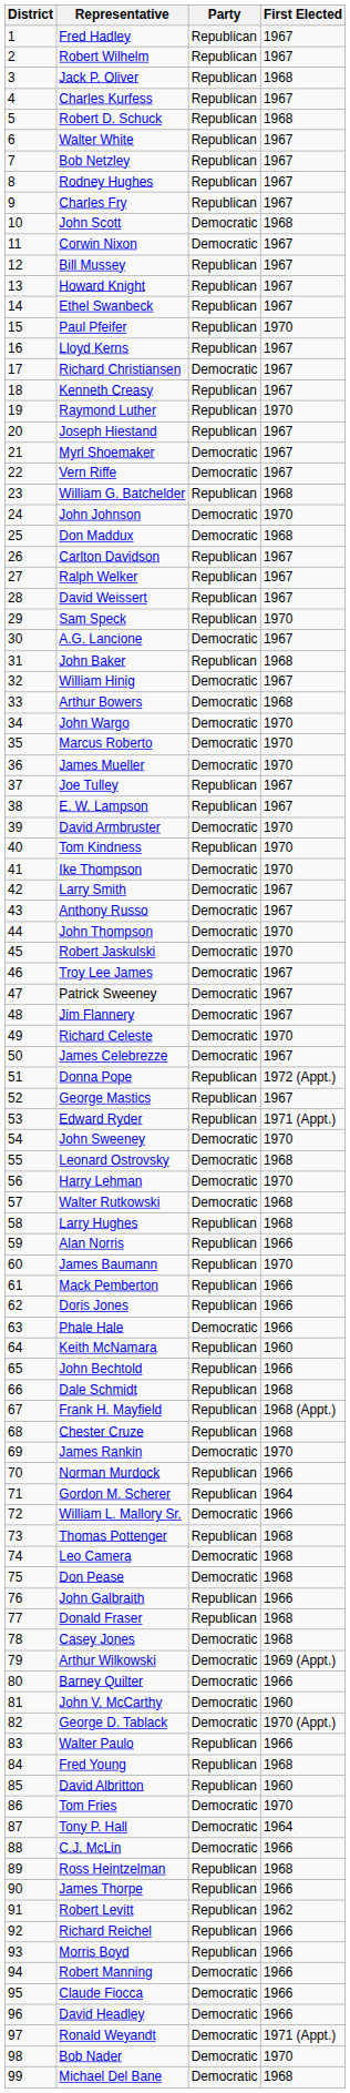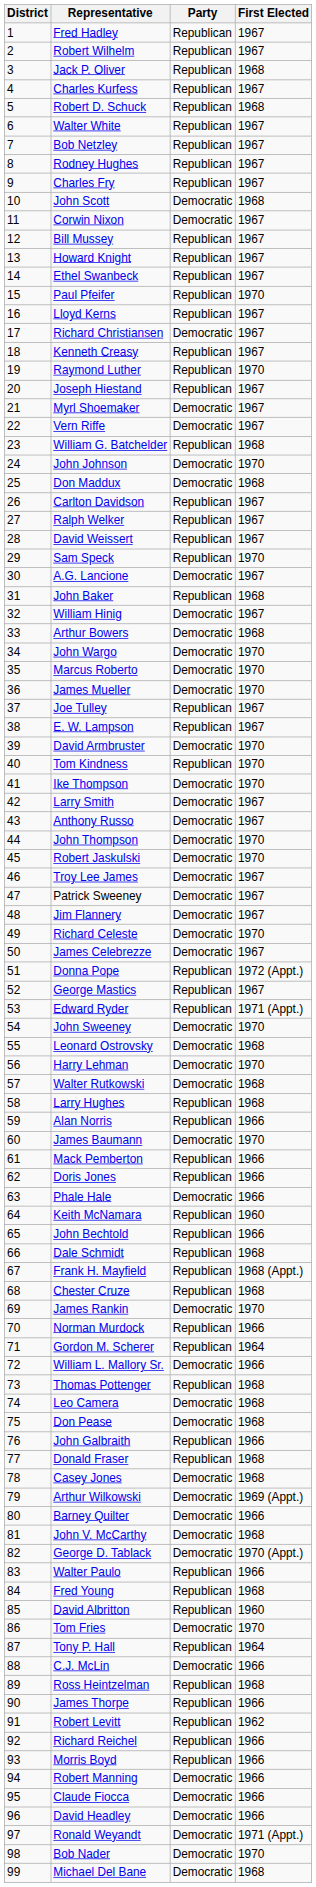 <table class="wikitable sortable">
 <tr>
 <th>District</th>
 <th>Representative</th>
 <th>Party</th>
 <th>First Elected</th>
 </tr>
 <tr>
 <td>1</td>
 <td><a href='#'>Fred Hadley</a></td>
 <td>Republican</td>
 <td>1967</td>
 </tr>
 <tr>
 <td>2</td>
 <td><a href='#'>Robert Wilhelm</a></td>
 <td>Republican</td>
 <td>1967</td>
 </tr>
 <tr>
 <td>3</td>
 <td><a href='#'>Jack P. Oliver</a></td>
 <td>Republican</td>
 <td>1968</td>
 </tr>
 <tr>
 <td>4</td>
 <td><a href='#'>Charles Kurfess</a></td>
 <td>Republican</td>
 <td>1967</td>
 </tr>
 <tr>
 <td>5</td>
 <td><a href='#'>Robert D. Schuck</a></td>
 <td>Republican</td>
 <td>1968</td>
 </tr>
 <tr>
 <td>6</td>
 <td><a href='#'>Walter White</a></td>
 <td>Republican</td>
 <td>1967</td>
 </tr>
 <tr>
 <td>7</td>
 <td><a href='#'>Bob Netzley</a></td>
 <td>Republican</td>
 <td>1967</td>
 </tr>
 <tr>
 <td>8</td>
 <td><a href='#'>Rodney Hughes</a></td>
 <td>Republican</td>
 <td>1967</td>
 </tr>
 <tr>
 <td>9</td>
 <td><a href='#'>Charles Fry</a></td>
 <td>Republican</td>
 <td>1967</td>
 </tr>
 <tr>
 <td>10</td>
 <td><a href='#'>John Scott</a></td>
 <td>Democratic</td>
 <td>1968</td>
 </tr>
 <tr>
 <td>11</td>
 <td><a href='#'>Corwin Nixon</a></td>
 <td>Democratic</td>
 <td>1967</td>
 </tr>
 <tr>
 <td>12</td>
 <td><a href='#'>Bill Mussey</a></td>
 <td>Republican</td>
 <td>1967</td>
 </tr>
 <tr>
 <td>13</td>
 <td><a href='#'>Howard Knight</a></td>
 <td>Republican</td>
 <td>1967</td>
 </tr>
 <tr>
 <td>14</td>
 <td><a href='#'>Ethel Swanbeck</a></td>
 <td>Republican</td>
 <td>1967</td>
 </tr>
 <tr>
 <td>15</td>
 <td><a href='#'>Paul Pfeifer</a></td>
 <td>Republican</td>
 <td>1970</td>
 </tr>
 <tr>
 <td>16</td>
 <td><a href='#'>Lloyd Kerns</a></td>
 <td>Republican</td>
 <td>1967</td>
 </tr>
 <tr>
 <td>17</td>
 <td><a href='#'>Richard Christiansen</a></td>
 <td>Democratic</td>
 <td>1967</td>
 </tr>
 <tr>
 <td>18</td>
 <td><a href='#'>Kenneth Creasy</a></td>
 <td>Republican</td>
 <td>1967</td>
 </tr>
 <tr>
 <td>19</td>
 <td><a href='#'>Raymond Luther</a></td>
 <td>Republican</td>
 <td>1970</td>
 </tr>
 <tr>
 <td>20</td>
 <td><a href='#'>Joseph Hiestand</a></td>
 <td>Republican</td>
 <td>1967</td>
 </tr>
 <tr>
 <td>21</td>
 <td><a href='#'>Myrl Shoemaker</a></td>
 <td>Democratic</td>
 <td>1967</td>
 </tr>
 <tr>
 <td>22</td>
 <td><a href='#'>Vern Riffe</a></td>
 <td>Democratic</td>
 <td>1967</td>
 </tr>
 <tr>
 <td>23</td>
 <td><a href='#'>William G. Batchelder</a></td>
 <td>Republican</td>
 <td>1968</td>
 </tr>
 <tr>
 <td>24</td>
 <td><a href='#'>John Johnson</a></td>
 <td>Democratic</td>
 <td>1970</td>
 </tr>
 <tr>
 <td>25</td>
 <td><a href='#'>Don Maddux</a></td>
 <td>Democratic</td>
 <td>1968</td>
 </tr>
 <tr>
 <td>26</td>
 <td><a href='#'>Carlton Davidson</a></td>
 <td>Republican</td>
 <td>1967</td>
 </tr>
 <tr>
 <td>27</td>
 <td><a href='#'>Ralph Welker</a></td>
 <td>Republican</td>
 <td>1967</td>
 </tr>
 <tr>
 <td>28</td>
 <td><a href='#'>David Weissert</a></td>
 <td>Republican</td>
 <td>1967</td>
 </tr>
 <tr>
 <td>29</td>
 <td><a href='#'>Sam Speck</a></td>
 <td>Republican</td>
 <td>1970</td>
 </tr>
 <tr>
 <td>30</td>
 <td><a href='#'>A.G. Lancione</a></td>
 <td>Democratic</td>
 <td>1967</td>
 </tr>
 <tr>
 <td>31</td>
 <td><a href='#'>John Baker</a></td>
 <td>Republican</td>
 <td>1968</td>
 </tr>
 <tr>
 <td>32</td>
 <td><a href='#'>William Hinig</a></td>
 <td>Democratic</td>
 <td>1967</td>
 </tr>
 <tr>
 <td>33</td>
 <td><a href='#'>Arthur Bowers</a></td>
 <td>Democratic</td>
 <td>1968</td>
 </tr>
 <tr>
 <td>34</td>
 <td><a href='#'>John Wargo</a></td>
 <td>Democratic</td>
 <td>1970</td>
 </tr>
 <tr>
 <td>35</td>
 <td><a href='#'>Marcus Roberto</a></td>
 <td>Democratic</td>
 <td>1970</td>
 </tr>
 <tr>
 <td>36</td>
 <td><a href='#'>James Mueller</a></td>
 <td>Democratic</td>
 <td>1970</td>
 </tr>
 <tr>
 <td>37</td>
 <td><a href='#'>Joe Tulley</a></td>
 <td>Republican</td>
 <td>1967</td>
 </tr>
 <tr>
 <td>38</td>
 <td><a href='#'>E. W. Lampson</a></td>
 <td>Republican</td>
 <td>1967</td>
 </tr>
 <tr>
 <td>39</td>
 <td><a href='#'>David Armbruster</a></td>
 <td>Democratic</td>
 <td>1970</td>
 </tr>
 <tr>
 <td>40</td>
 <td><a href='#'>Tom Kindness</a></td>
 <td>Republican</td>
 <td>1970</td>
 </tr>
 <tr>
 <td>41</td>
 <td><a href='#'>Ike Thompson</a></td>
 <td>Democratic</td>
 <td>1970</td>
 </tr>
 <tr>
 <td>42</td>
 <td><a href='#'>Larry Smith</a></td>
 <td>Democratic</td>
 <td>1967</td>
 </tr>
 <tr>
 <td>43</td>
 <td><a href='#'>Anthony Russo</a></td>
 <td>Democratic</td>
 <td>1967</td>
 </tr>
 <tr>
 <td>44</td>
 <td><a href='#'>John Thompson</a></td>
 <td>Democratic</td>
 <td>1970</td>
 </tr>
 <tr>
 <td>45</td>
 <td><a href='#'>Robert Jaskulski</a></td>
 <td>Democratic</td>
 <td>1970</td>
 </tr>
 <tr>
 <td>46</td>
 <td><a href='#'>Troy Lee James</a></td>
 <td>Democratic</td>
 <td>1967</td>
 </tr>
 <tr>
 <td>47</td>
 <td>Patrick Sweeney</td>
 <td>Democratic</td>
 <td>1967</td>
 </tr>
 <tr>
 <td>48</td>
 <td><a href='#'>Jim Flannery</a></td>
 <td>Democratic</td>
 <td>1967</td>
 </tr>
 <tr>
 <td>49</td>
 <td><a href='#'>Richard Celeste</a></td>
 <td>Democratic</td>
 <td>1970</td>
 </tr>
 <tr>
 <td>50</td>
 <td><a href='#'>James Celebrezze</a></td>
 <td>Democratic</td>
 <td>1967</td>
 </tr>
 <tr>
 <td>51</td>
 <td><a href='#'>Donna Pope</a></td>
 <td>Republican</td>
 <td>1972 (Appt.)</td>
 </tr>
 <tr>
 <td>52</td>
 <td><a href='#'>George Mastics</a></td>
 <td>Republican</td>
 <td>1967</td>
 </tr>
 <tr>
 <td>53</td>
 <td><a href='#'>Edward Ryder</a></td>
 <td>Republican</td>
 <td>1971 (Appt.)</td>
 </tr>
 <tr>
 <td>54</td>
 <td><a href='#'>John Sweeney</a></td>
 <td>Democratic</td>
 <td>1970</td>
 </tr>
 <tr>
 <td>55</td>
 <td><a href='#'>Leonard Ostrovsky</a></td>
 <td>Democratic</td>
 <td>1968</td>
 </tr>
 <tr>
 <td>56</td>
 <td><a href='#'>Harry Lehman</a></td>
 <td>Democratic</td>
 <td>1970</td>
 </tr>
 <tr>
 <td>57</td>
 <td><a href='#'>Walter Rutkowski</a></td>
 <td>Democratic</td>
 <td>1968</td>
 </tr>
 <tr>
 <td>58</td>
 <td><a href='#'>Larry Hughes</a></td>
 <td>Republican</td>
 <td>1968</td>
 </tr>
 <tr>
 <td>59</td>
 <td><a href='#'>Alan Norris</a></td>
 <td>Republican</td>
 <td>1966</td>
 </tr>
 <tr>
 <td>60</td>
 <td><a href='#'>James Baumann</a></td>
-<td>Republican</td>
+<td>Democratic</td>
 <td>1970</td>
 </tr>
 <tr>
 <td>61</td>
 <td><a href='#'>Mack Pemberton</a></td>
 <td>Republican</td>
 <td>1966</td>
 </tr>
 <tr>
 <td>62</td>
 <td><a href='#'>Doris Jones</a></td>
 <td>Republican</td>
 <td>1966</td>
 </tr>
 <tr>
 <td>63</td>
 <td><a href='#'>Phale Hale</a></td>
 <td>Democratic</td>
 <td>1966</td>
 </tr>
 <tr>
 <td>64</td>
 <td><a href='#'>Keith McNamara</a></td>
 <td>Republican</td>
 <td>1960</td>
 </tr>
 <tr>
 <td>65</td>
 <td><a href='#'>John Bechtold</a></td>
 <td>Republican</td>
 <td>1966</td>
 </tr>
 <tr>
 <td>66</td>
 <td><a href='#'>Dale Schmidt</a></td>
 <td>Republican</td>
 <td>1968</td>
 </tr>
 <tr>
 <td>67</td>
 <td><a href='#'>Frank H. Mayfield</a></td>
 <td>Republican</td>
 <td>1968 (Appt.)</td>
 </tr>
 <tr>
 <td>68</td>
 <td><a href='#'>Chester Cruze</a></td>
 <td>Republican</td>
 <td>1968</td>
 </tr>
 <tr>
 <td>69</td>
 <td><a href='#'>James Rankin</a></td>
 <td>Democratic</td>
 <td>1970</td>
 </tr>
 <tr>
 <td>70</td>
 <td><a href='#'>Norman Murdock</a></td>
 <td>Republican</td>
 <td>1966</td>
 </tr>
 <tr>
 <td>71</td>
 <td><a href='#'>Gordon M. Scherer</a></td>
 <td>Republican</td>
 <td>1964</td>
 </tr>
 <tr>
 <td>72</td>
 <td><a href='#'>William L. Mallory Sr.</a></td>
 <td>Democratic</td>
 <td>1966</td>
 </tr>
 <tr>
 <td>73</td>
 <td><a href='#'>Thomas Pottenger</a></td>
 <td>Republican</td>
 <td>1968</td>
 </tr>
 <tr>
 <td>74</td>
 <td><a href='#'>Leo Camera</a></td>
 <td>Democratic</td>
 <td>1968</td>
 </tr>
 <tr>
 <td>75</td>
 <td><a href='#'>Don Pease</a></td>
 <td>Democratic</td>
 <td>1968</td>
 </tr>
 <tr>
 <td>76</td>
 <td><a href='#'>John Galbraith</a></td>
 <td>Republican</td>
 <td>1966</td>
 </tr>
 <tr>
 <td>77</td>
 <td><a href='#'>Donald Fraser</a></td>
 <td>Republican</td>
 <td>1968</td>
 </tr>
 <tr>
 <td>78</td>
 <td><a href='#'>Casey Jones</a></td>
 <td>Democratic</td>
 <td>1968</td>
 </tr>
 <tr>
 <td>79</td>
 <td><a href='#'>Arthur Wilkowski</a></td>
 <td>Democratic</td>
 <td>1969 (Appt.)</td>
 </tr>
 <tr>
 <td>80</td>
 <td><a href='#'>Barney Quilter</a></td>
 <td>Democratic</td>
 <td>1966</td>
 </tr>
 <tr>
 <td>81</td>
 <td><a href='#'>John V. McCarthy</a></td>
 <td>Democratic</td>
-<td>1960</td>
+<td>1968</td>
 </tr>
 <tr>
 <td>82</td>
 <td><a href='#'>George D. Tablack</a></td>
 <td>Democratic</td>
 <td>1970 (Appt.)</td>
 </tr>
 <tr>
 <td>83</td>
 <td><a href='#'>Walter Paulo</a></td>
 <td>Republican</td>
 <td>1966</td>
 </tr>
 <tr>
 <td>84</td>
 <td><a href='#'>Fred Young</a></td>
 <td>Republican</td>
 <td>1968</td>
 </tr>
 <tr>
 <td>85</td>
 <td><a href='#'>David Albritton</a></td>
 <td>Republican</td>
 <td>1960</td>
 </tr>
 <tr>
 <td>86</td>
 <td><a href='#'>Tom Fries</a></td>
 <td>Democratic</td>
 <td>1970</td>
 </tr>
 <tr>
 <td>87</td>
 <td><a href='#'>Tony P. Hall</a></td>
-<td>Democratic</td>
+<td>Republican</td>
 <td>1964</td>
 </tr>
 <tr>
 <td>88</td>
 <td><a href='#'>C.J. McLin</a></td>
 <td>Democratic</td>
 <td>1966</td>
 </tr>
 <tr>
 <td>89</td>
 <td><a href='#'>Ross Heintzelman</a></td>
 <td>Republican</td>
 <td>1968</td>
 </tr>
 <tr>
 <td>90</td>
 <td><a href='#'>James Thorpe</a></td>
 <td>Republican</td>
 <td>1966</td>
 </tr>
 <tr>
 <td>91</td>
 <td><a href='#'>Robert Levitt</a></td>
 <td>Republican</td>
 <td>1962</td>
 </tr>
 <tr>
 <td>92</td>
 <td><a href='#'>Richard Reichel</a></td>
 <td>Republican</td>
 <td>1966</td>
 </tr>
 <tr>
 <td>93</td>
 <td><a href='#'>Morris Boyd</a></td>
 <td>Republican</td>
 <td>1966</td>
 </tr>
 <tr>
 <td>94</td>
 <td><a href='#'>Robert Manning</a></td>
 <td>Democratic</td>
 <td>1966</td>
 </tr>
 <tr>
 <td>95</td>
 <td><a href='#'>Claude Fiocca</a></td>
 <td>Democratic</td>
 <td>1966</td>
 </tr>
 <tr>
 <td>96</td>
 <td><a href='#'>David Headley</a></td>
 <td>Democratic</td>
 <td>1966</td>
 </tr>
 <tr>
 <td>97</td>
 <td><a href='#'>Ronald Weyandt</a></td>
 <td>Democratic</td>
 <td>1971 (Appt.)</td>
 </tr>
 <tr>
 <td>98</td>
 <td><a href='#'>Bob Nader</a></td>
 <td>Democratic</td>
 <td>1970</td>
 </tr>
 <tr>
 <td>99</td>
 <td><a href='#'>Michael Del Bane</a></td>
 <td>Democratic</td>
 <td>1968</td>
 </tr>
 </table>
